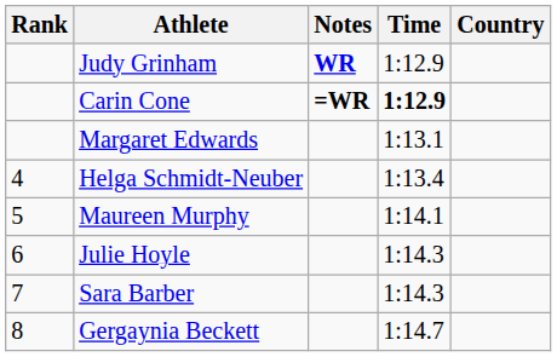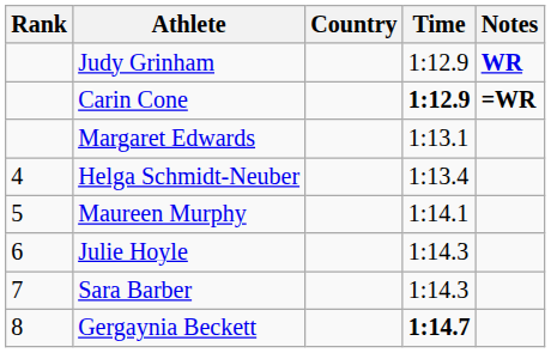 <table class="wikitable sortable" style="text-align:left">
 <tr>
 <th>Rank</th>
 <th>Athlete</th>
+<th>Country</th>
+<th>Time</th>
 <th>Notes</th>
-<th>Time</th>
-<th>Country</th>
 </tr>
 <tr>
 <td></td>
 <td><a href='#'>Judy Grinham</a></td>
+<td align=left></td>
+<td>1:12.9</td>
 <td><strong><a href='#'>WR</a></strong></td>
-<td>1:12.9</td>
-<td align=left></td>
 </tr>
 <tr>
 <td></td>
 <td><a href='#'>Carin Cone</a></td>
+<td align=left></td>
+<td><strong>1:12.9</strong></td>
 <td><strong>=WR</strong></td>
-<td><strong>1:12.9</strong></td>
-<td align=left></td>
 </tr>
 <tr>
 <td></td>
 <td><a href='#'>Margaret Edwards</a></td>
+<td align=left></td>
+<td>1:13.1</td>
 <td><strong> </strong></td>
-<td>1:13.1</td>
-<td align=left></td>
 </tr>
 <tr>
 <td>4</td>
 <td><a href='#'>Helga Schmidt-Neuber</a></td>
+<td align=left></td>
+<td>1:13.4</td>
 <td><strong> </strong></td>
-<td>1:13.4</td>
-<td align=left></td>
 </tr>
 <tr>
 <td>5</td>
 <td><a href='#'>Maureen Murphy</a></td>
+<td align=left></td>
+<td>1:14.1</td>
 <td><strong> </strong></td>
-<td>1:14.1</td>
-<td align=left></td>
 </tr>
 <tr>
 <td>6</td>
 <td><a href='#'>Julie Hoyle</a></td>
+<td align=left></td>
+<td>1:14.3</td>
 <td><strong> </strong></td>
-<td>1:14.3</td>
-<td align=left></td>
 </tr>
 <tr>
 <td>7</td>
 <td><a href='#'>Sara Barber</a></td>
+<td align=left></td>
+<td>1:14.3</td>
 <td><strong> </strong></td>
-<td>1:14.3</td>
-<td align=left></td>
 </tr>
 <tr>
 <td>8</td>
 <td><a href='#'>Gergaynia Beckett</a></td>
+<td align=left></td>
+<td><strong>1:14.7</strong></td>
 <td><strong> </strong></td>
-<td>1:14.7</td>
-<td align=left></td>
 </tr>
 </table>
